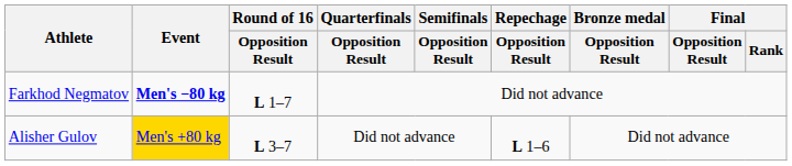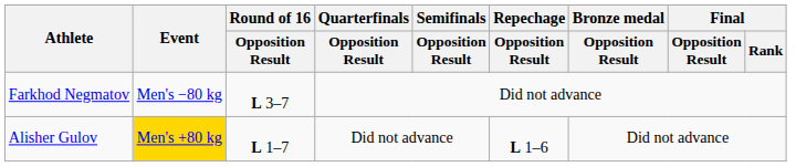 <table class="wikitable" style="font-size:90%">
 <tr>
 <th rowspan="2">Athlete</th>
 <th rowspan="2">Event</th>
 <th>Round of 16</th>
 <th>Quarterfinals</th>
 <th>Semifinals</th>
 <th>Repechage</th>
 <th>Bronze medal</th>
 <th colspan=2>Final</th>
 </tr>
 <tr style="font-size:95%">
 <th>Opposition<br>Result</th>
 <th>Opposition<br>Result</th>
 <th>Opposition<br>Result</th>
 <th>Opposition<br>Result</th>
 <th>Opposition<br>Result</th>
 <th>Opposition<br>Result</th>
 <th>Rank</th>
 </tr>
 <tr align=center>
 <td align=left><a href='#'>Farkhod Negmatov</a></td>
-<td align=left><strong><a href='#'>Men's −80 kg</a></strong></td>
-<td><br><strong>L</strong> 1–7</td>
+<td align=left><a href='#'>Men's −80 kg</a></td>
+<td><br><strong>L</strong> 3–7</td>
 <td colspan=6>Did not advance</td>
 </tr>
 <tr align=center>
 <td align=left><a href='#'>Alisher Gulov</a></td>
 <td align=left style="background: gold;"><a href='#'>Men's +80 kg</a></td>
-<td><br><strong>L</strong> 3–7</td>
+<td><br><strong>L</strong> 1–7</td>
 <td colspan=2>Did not advance</td>
 <td><br><strong>L</strong> 1–6</td>
 <td colspan=3>Did not advance</td>
 </tr>
 </table>
